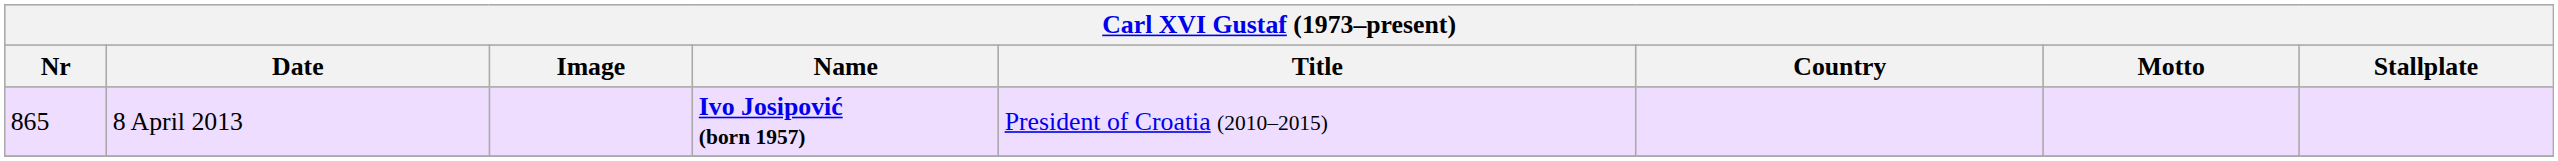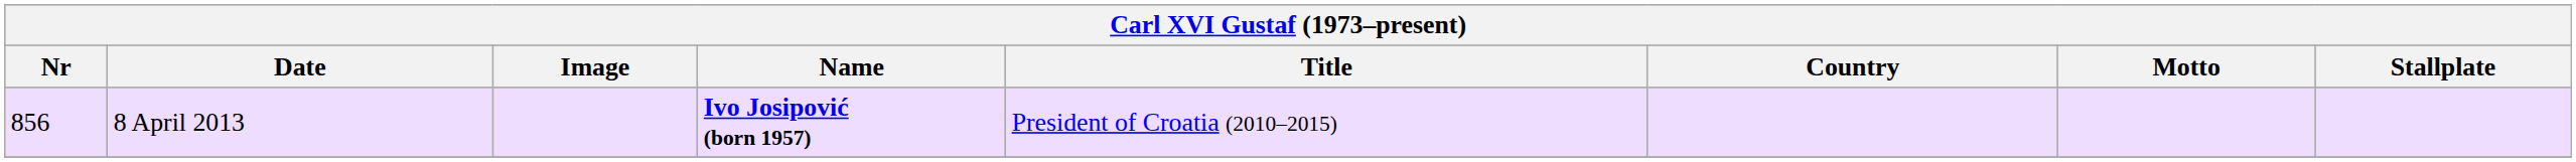 <table class="wikitable" width=100%>
 <tr>
 <th colspan=8><a href='#'>Carl XVI Gustaf</a> (1973–present)</th>
 </tr>
 <tr>
 <th width=4%>Nr</th>
 <th width=15%>Date</th>
 <th width=8%>Image</th>
 <th width=12%>Name</th>
 <th>Title</th>
 <th width=16%>Country</th>
 <th width=10%>Motto</th>
 <th width=10%>Stallplate</th>
 </tr>
 <tr bgcolor="#EEDDFF">
-<td>865</td>
+<td>856</td>
 <td>8 April 2013</td>
 <td></td>
 <td><strong><a href='#'>Ivo Josipović</a><br><small>(born 1957)</small></strong></td>
 <td><a href='#'>President of Croatia</a> <small>(2010–2015)</small></td>
 <td></td>
 <td></td>
 <td></td>
 </tr>
 <tr>
 </tr>
 </table>
